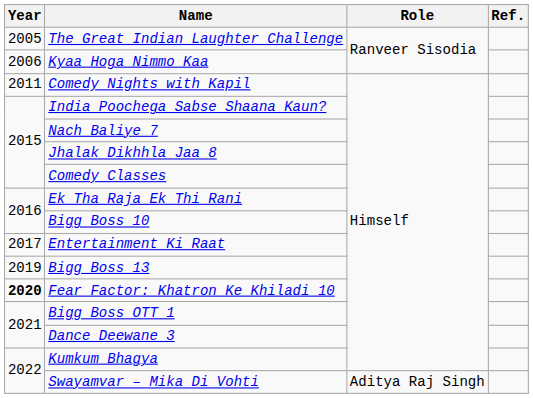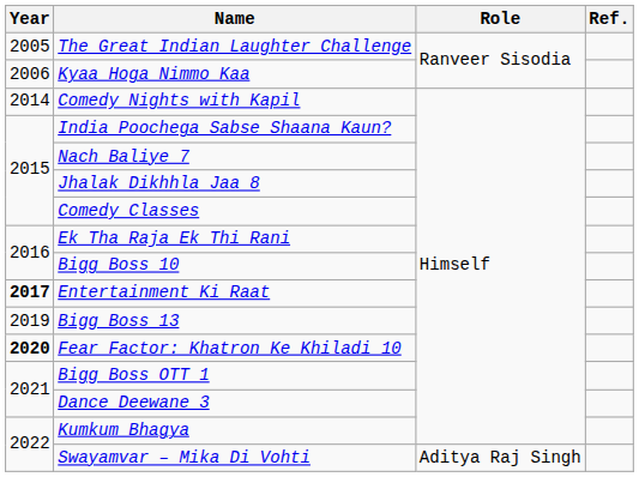 <table class="wikitable">
 <tr>
 <th>Year</th>
 <th>Name</th>
 <th>Role</th>
 <th>Ref.</th>
 </tr>
 <tr>
 <td>2005</td>
 <td><em><a href='#'>The Great Indian Laughter Challenge</a></em></td>
 <td rowspan="2">Ranveer Sisodia</td>
 <td></td>
 </tr>
 <tr>
 <td>2006</td>
 <td><em><a href='#'>Kyaa Hoga Nimmo Kaa</a></em></td>
 <td></td>
 </tr>
 <tr>
-<td>2011</td>
+<td>2014</td>
 <td><em><a href='#'>Comedy Nights with Kapil</a></em></td>
 <td rowspan="13">Himself</td>
 <td></td>
 </tr>
 <tr>
 <td rowspan="4">2015</td>
 <td><em><a href='#'>India Poochega Sabse Shaana Kaun?</a></em></td>
 <td></td>
 </tr>
 <tr>
 <td><em><a href='#'>Nach Baliye 7</a></em></td>
 <td></td>
 </tr>
 <tr>
 <td><em><a href='#'>Jhalak Dikhhla Jaa 8</a></em></td>
 <td></td>
 </tr>
 <tr>
 <td><em><a href='#'>Comedy Classes</a></em></td>
 <td></td>
 </tr>
 <tr>
 <td rowspan="2">2016</td>
 <td><em><a href='#'>Ek Tha Raja Ek Thi Rani</a></em></td>
 <td></td>
 </tr>
 <tr>
 <td><em><a href='#'>Bigg Boss 10</a></em></td>
 <td></td>
 </tr>
 <tr>
-<td>2017</td>
+<td><strong>2017</strong></td>
 <td><em><a href='#'>Entertainment Ki Raat</a></em></td>
 <td></td>
 </tr>
 <tr>
 <td>2019</td>
 <td><em><a href='#'>Bigg Boss 13</a></em></td>
 <td></td>
 </tr>
 <tr>
 <td><strong>2020</strong></td>
 <td><em><a href='#'>Fear Factor: Khatron Ke Khiladi 10</a></em></td>
 <td></td>
 </tr>
 <tr>
 <td rowspan="2">2021</td>
 <td><em><a href='#'>Bigg Boss OTT 1</a></em></td>
 <td></td>
 </tr>
 <tr>
 <td><em><a href='#'>Dance Deewane 3</a></em></td>
 <td></td>
 </tr>
 <tr>
 <td rowspan="2">2022</td>
 <td><em><a href='#'>Kumkum Bhagya</a></em></td>
 <td></td>
 </tr>
 <tr>
 <td><em><a href='#'>Swayamvar – Mika Di Vohti</a></em></td>
 <td>Aditya Raj Singh</td>
 <td></td>
 </tr>
 </table>
